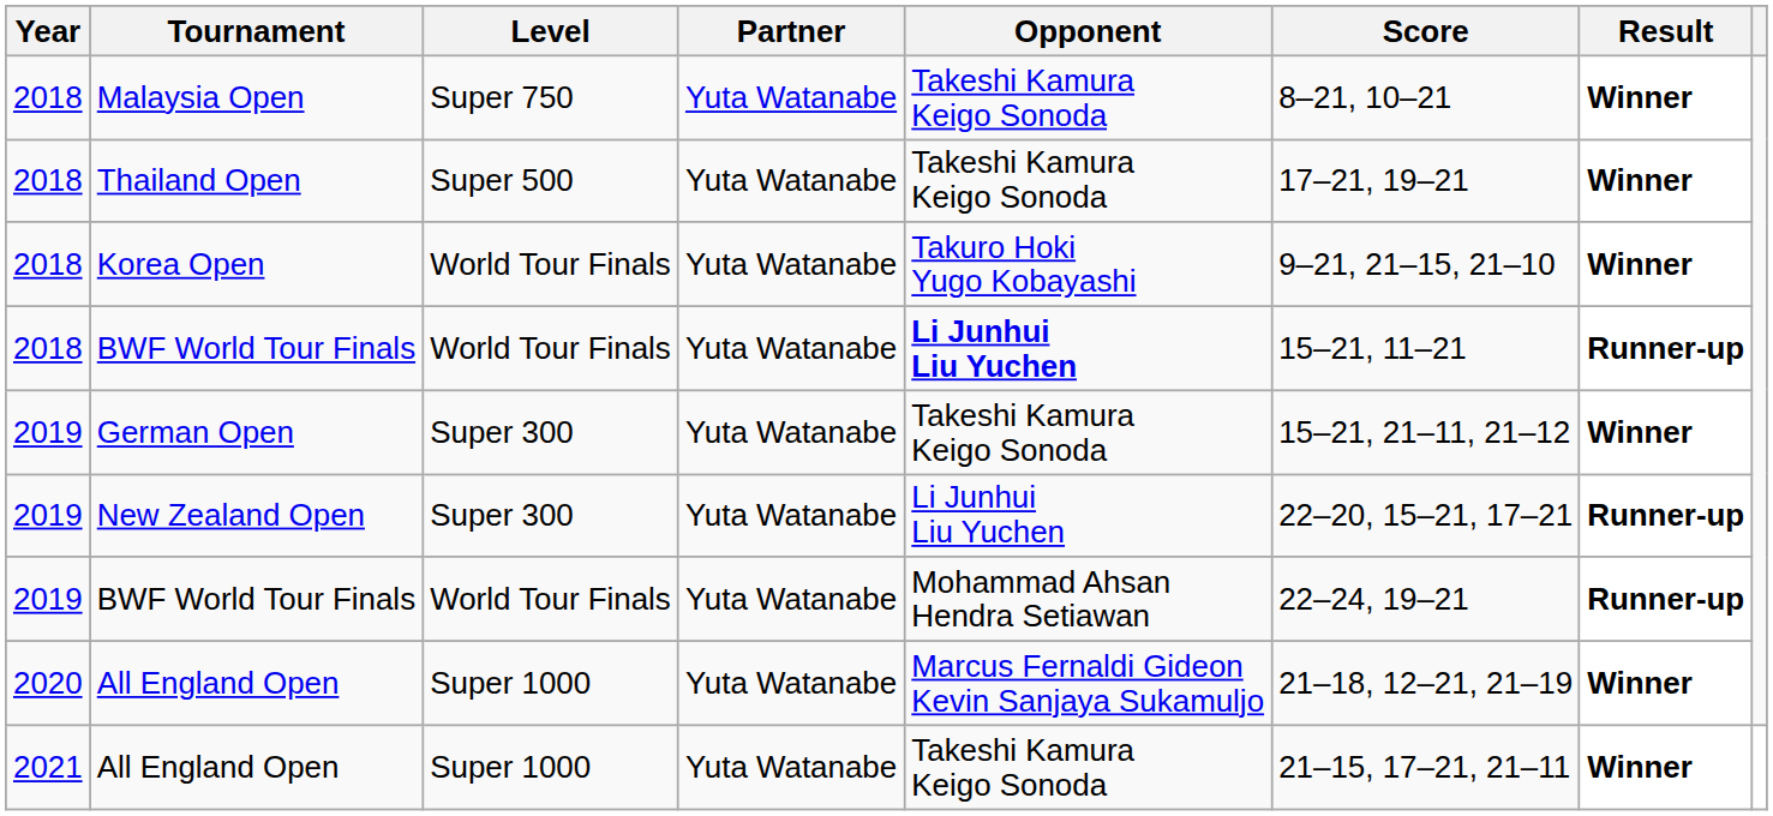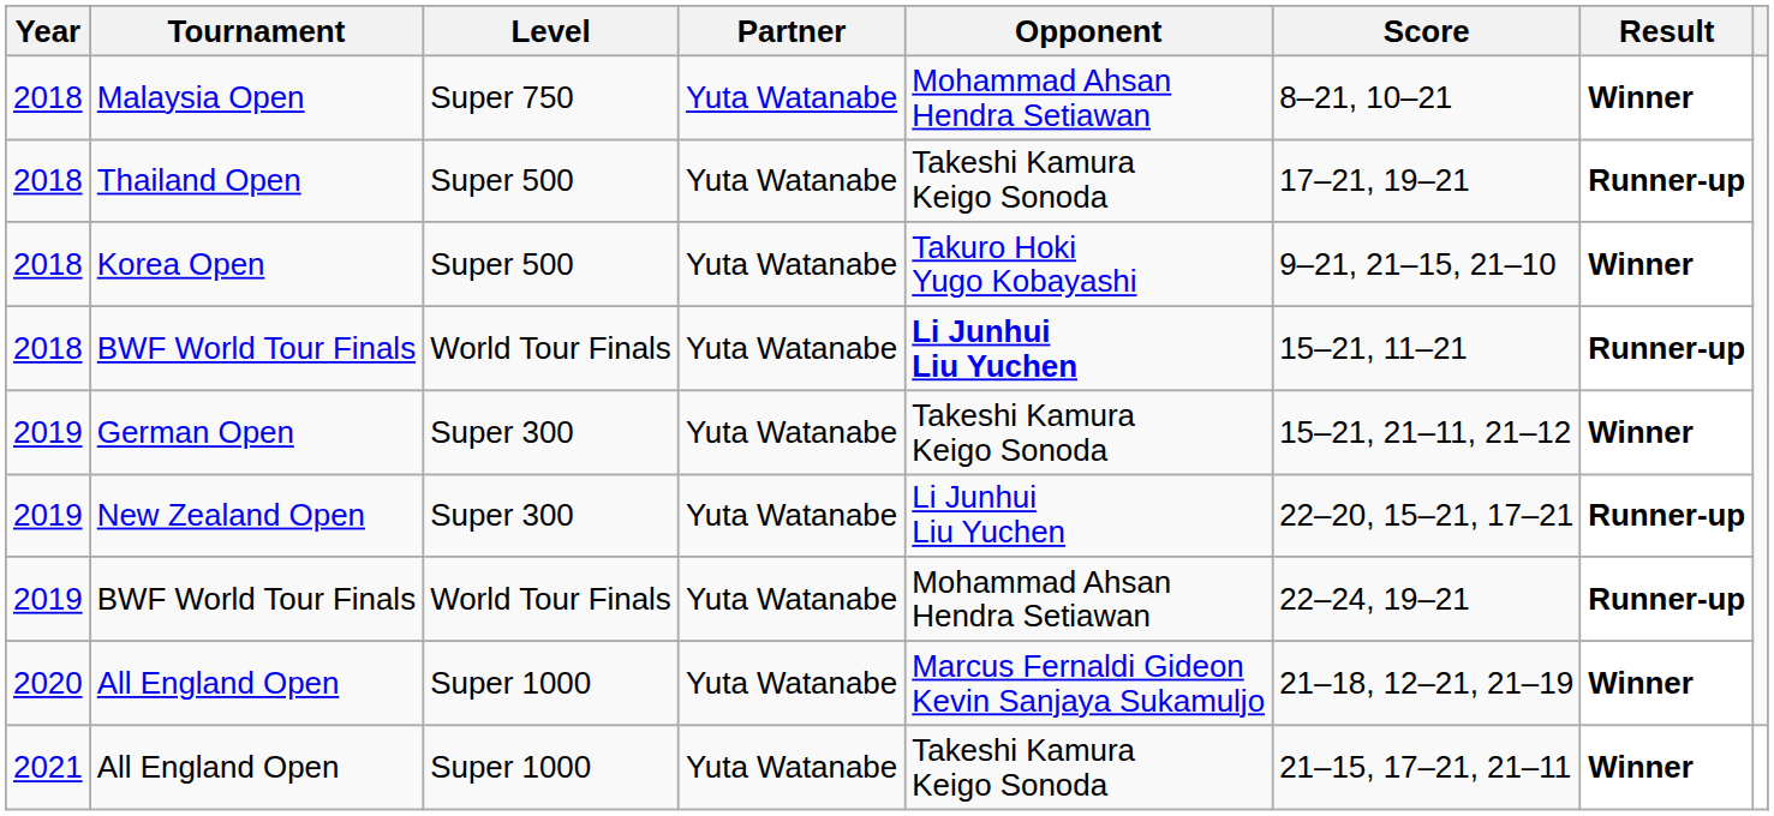 <table class="sortable wikitable" style="font-size: 90%;">
 <tr>
 <th>Year</th>
 <th>Tournament</th>
 <th>Level</th>
 <th>Partner</th>
 <th>Opponent</th>
 <th>Score</th>
 <th>Result</th>
 <th></th>
 </tr>
 <tr>
 <td align="center"><a href='#'>2018</a></td>
 <td align="left"><a href='#'>Malaysia Open</a></td>
 <td align="left">Super 750</td>
 <td align="left"> <a href='#'>Yuta Watanabe</a></td>
-<td align="left"> <a href='#'>Takeshi Kamura</a><br> <a href='#'>Keigo Sonoda</a></td>
+<td align="left"> <a href='#'>Mohammad Ahsan</a><br> <a href='#'>Hendra Setiawan</a></td>
 <td align="left">8–21, 10–21</td>
 <td style="text-align:left; background:white"> <strong>Winner</strong></td>
 </tr>
 <tr>
 <td align="center"><a href='#'>2018</a></td>
 <td align="left"><a href='#'>Thailand Open</a></td>
 <td align="left">Super 500</td>
 <td align="left"> Yuta Watanabe</td>
 <td align="left"> Takeshi Kamura<br> Keigo Sonoda</td>
 <td align="left">17–21, 19–21</td>
-<td style="text-align:left; background:white"> <strong>Winner</strong></td>
+<td style="text-align:left; background:white"> <strong>Runner-up</strong></td>
 </tr>
 <tr>
 <td align="center"><a href='#'>2018</a></td>
 <td align="left"><a href='#'>Korea Open</a></td>
-<td align="left">World Tour Finals</td>
+<td align="left">Super 500</td>
 <td align="left"> Yuta Watanabe</td>
 <td align="left"> <a href='#'>Takuro Hoki</a><br> <a href='#'>Yugo Kobayashi</a></td>
 <td align="left">9–21, 21–15, 21–10</td>
 <td style="text-align:left; background:white"> <strong>Winner</strong></td>
 </tr>
 <tr>
 <td align="center"><a href='#'>2018</a></td>
 <td align="left"><a href='#'>BWF World Tour Finals</a></td>
 <td align="left">World Tour Finals</td>
 <td align="left"> Yuta Watanabe</td>
 <td align="left"><strong> <a href='#'>Li Junhui</a><br> <a href='#'>Liu Yuchen</a></strong></td>
 <td align="left">15–21, 11–21</td>
 <td style="text-align:left; background:white"> <strong>Runner-up</strong></td>
 </tr>
 <tr>
 <td align="center"><a href='#'>2019</a></td>
 <td align="left"><a href='#'>German Open</a></td>
 <td align="left">Super 300</td>
 <td align="left"> Yuta Watanabe</td>
 <td align="left"> Takeshi Kamura<br> Keigo Sonoda</td>
 <td align="left">15–21, 21–11, 21–12</td>
 <td style="text-align:left; background:white"> <strong>Winner</strong></td>
 </tr>
 <tr>
 <td align="center"><a href='#'>2019</a></td>
 <td align="left"><a href='#'>New Zealand Open</a></td>
 <td align="left">Super 300</td>
 <td align="left"> Yuta Watanabe</td>
 <td align="left"> <a href='#'>Li Junhui</a><br> <a href='#'>Liu Yuchen</a></td>
 <td align="left">22–20, 15–21, 17–21</td>
 <td style="text-align:left; background:white"> <strong>Runner-up</strong></td>
 </tr>
 <tr>
 <td align="center"><a href='#'>2019</a></td>
 <td align="left">BWF World Tour Finals</td>
 <td align="left">World Tour Finals</td>
 <td align="left"> Yuta Watanabe</td>
 <td align="left"> Mohammad Ahsan<br> Hendra Setiawan</td>
 <td align="left">22–24, 19–21</td>
 <td style="text-align:left; background:white"> <strong>Runner-up</strong></td>
 </tr>
 <tr>
 <td align="center"><a href='#'>2020</a></td>
 <td align="left"><a href='#'>All England Open</a></td>
 <td align="left">Super 1000</td>
 <td align="left"> Yuta Watanabe</td>
 <td align="left"> <a href='#'>Marcus Fernaldi Gideon</a><br> <a href='#'>Kevin Sanjaya Sukamuljo</a></td>
 <td align="left">21–18, 12–21, 21–19</td>
 <td style="text-align:left; background:white"> <strong>Winner</strong></td>
 </tr>
 <tr>
 <td align="center"><a href='#'>2021</a></td>
 <td align="left">All England Open</td>
 <td align="left">Super 1000</td>
 <td align="left"> Yuta Watanabe</td>
 <td align="left"> Takeshi Kamura<br> Keigo Sonoda</td>
 <td align="left">21–15, 17–21, 21–11</td>
 <td style="text-align:left; background:white"> <strong>Winner</strong></td>
 <td style="text-align:center; background:white"></td>
 </tr>
 </table>
